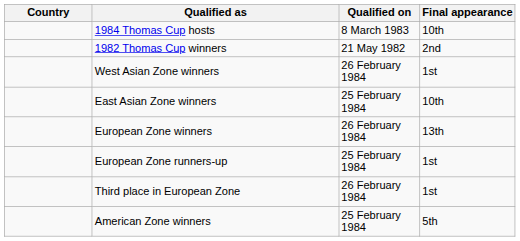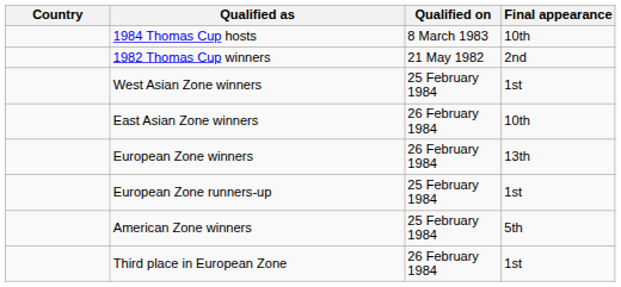 <table class="sortable wikitable">
 <tr>
 <th width="120">Country</th>
 <th width="350">Qualified as</th>
 <th width="110">Qualified on</th>
 <th>Final appearance</th>
 </tr>
 <tr>
 <td></td>
 <td><a href='#'>1984 Thomas Cup</a> hosts</td>
 <td>8 March 1983</td>
 <td>10th</td>
 </tr>
 <tr>
 <td></td>
 <td><a href='#'>1982 Thomas Cup</a> winners</td>
 <td>21 May 1982</td>
 <td>2nd</td>
 </tr>
 <tr>
 <td></td>
 <td>West Asian Zone winners</td>
-<td>26 February 1984</td>
+<td>25 February 1984</td>
 <td>1st</td>
 </tr>
 <tr>
 <td></td>
 <td>East Asian Zone winners</td>
-<td>25 February 1984</td>
+<td>26 February 1984</td>
 <td>10th</td>
 </tr>
 <tr>
 <td></td>
 <td>European Zone winners</td>
 <td>26 February 1984</td>
 <td>13th</td>
 </tr>
 <tr>
 <td></td>
 <td>European Zone runners-up</td>
 <td>25 February 1984</td>
 <td>1st</td>
 </tr>
 <tr>
 <td></td>
+<td>American Zone winners</td>
+<td>25 February 1984</td>
+<td>5th</td>
+</tr>
+<tr>
+<td></td>
 <td>Third place in European Zone</td>
 <td>26 February 1984</td>
 <td>1st</td>
 </tr>
-<tr>
-<td></td>
-<td>American Zone winners</td>
-<td>25 February 1984</td>
-<td>5th</td>
-</tr>
 </table>
